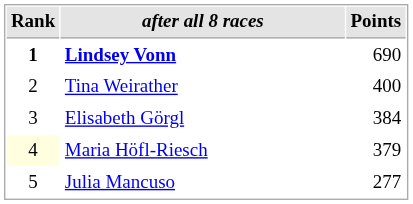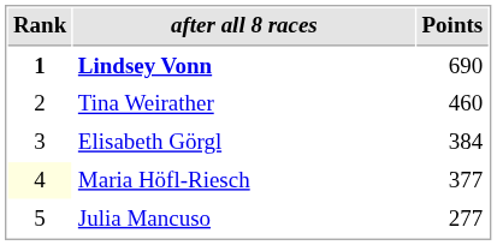 <table cellspacing="1" cellpadding="3" style="border:1px solid #AAAAAA;font-size:86%">
 <tr bgcolor="#E4E4E4">
 <th style="border-bottom:1px solid #AAAAAA" width=10>Rank</th>
 <th style="border-bottom:1px solid #AAAAAA" width=200><strong><em>after all 8 races</em></strong></th>
 <th style="border-bottom:1px solid #AAAAAA" width=20>Points</th>
 </tr>
 <tr>
 <td align="center"><strong>1</strong></td>
 <td> <strong><a href='#'>Lindsey Vonn</a></strong></td>
 <td align="right">690</td>
 </tr>
 <tr>
 <td align="center">2</td>
 <td> <a href='#'>Tina Weirather</a></td>
-<td align="right">400</td>
+<td align="right">460</td>
 </tr>
 <tr>
 <td align="center">3</td>
 <td> <a href='#'>Elisabeth Görgl</a></td>
 <td align="right">384</td>
 </tr>
 <tr>
 <td align="center" style="background: lightyellow;">4</td>
 <td> <a href='#'>Maria Höfl-Riesch</a></td>
-<td align="right">379</td>
+<td align="right">377</td>
 </tr>
 <tr>
 <td align="center">5</td>
 <td> <a href='#'>Julia Mancuso</a></td>
 <td align="right">277</td>
 </tr>
 </table>
